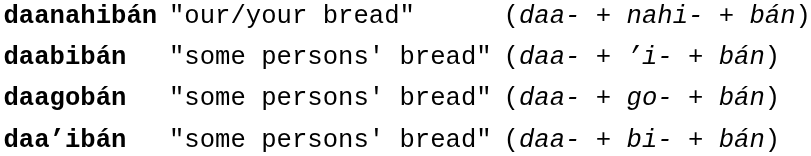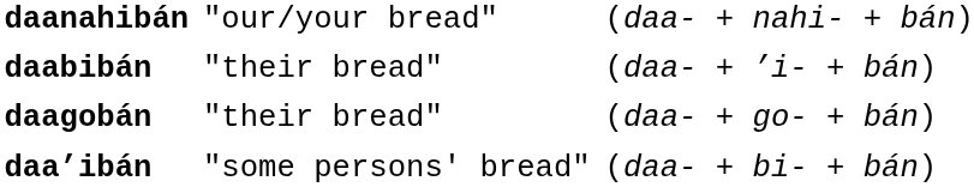 <table cellspacing="4" style="margin-left:1em">
 <tr>
 <td><strong>daanahibán</strong></td>
 <td>"our/your bread"</td>
 <td>(<em>daa-</em> + <em>nahi-</em> + <em>bán</em>)</td>
 </tr>
 <tr>
 <td><strong>daabibán</strong></td>
-<td>"some persons' bread"</td>
+<td>"their bread"</td>
 <td>(<em>daa-</em> + <em>’i-</em> + <em>bán</em>)</td>
 </tr>
 <tr>
 <td><strong>daagobán</strong></td>
-<td>"some persons' bread"</td>
+<td>"their bread"</td>
 <td>(<em>daa-</em> + <em>go-</em> + <em>bán</em>)</td>
 </tr>
 <tr>
 <td><strong>daa’ibán</strong></td>
 <td>"some persons' bread"</td>
 <td>(<em>daa-</em> + <em>bi-</em> + <em>bán</em>)</td>
 </tr>
 </table>
